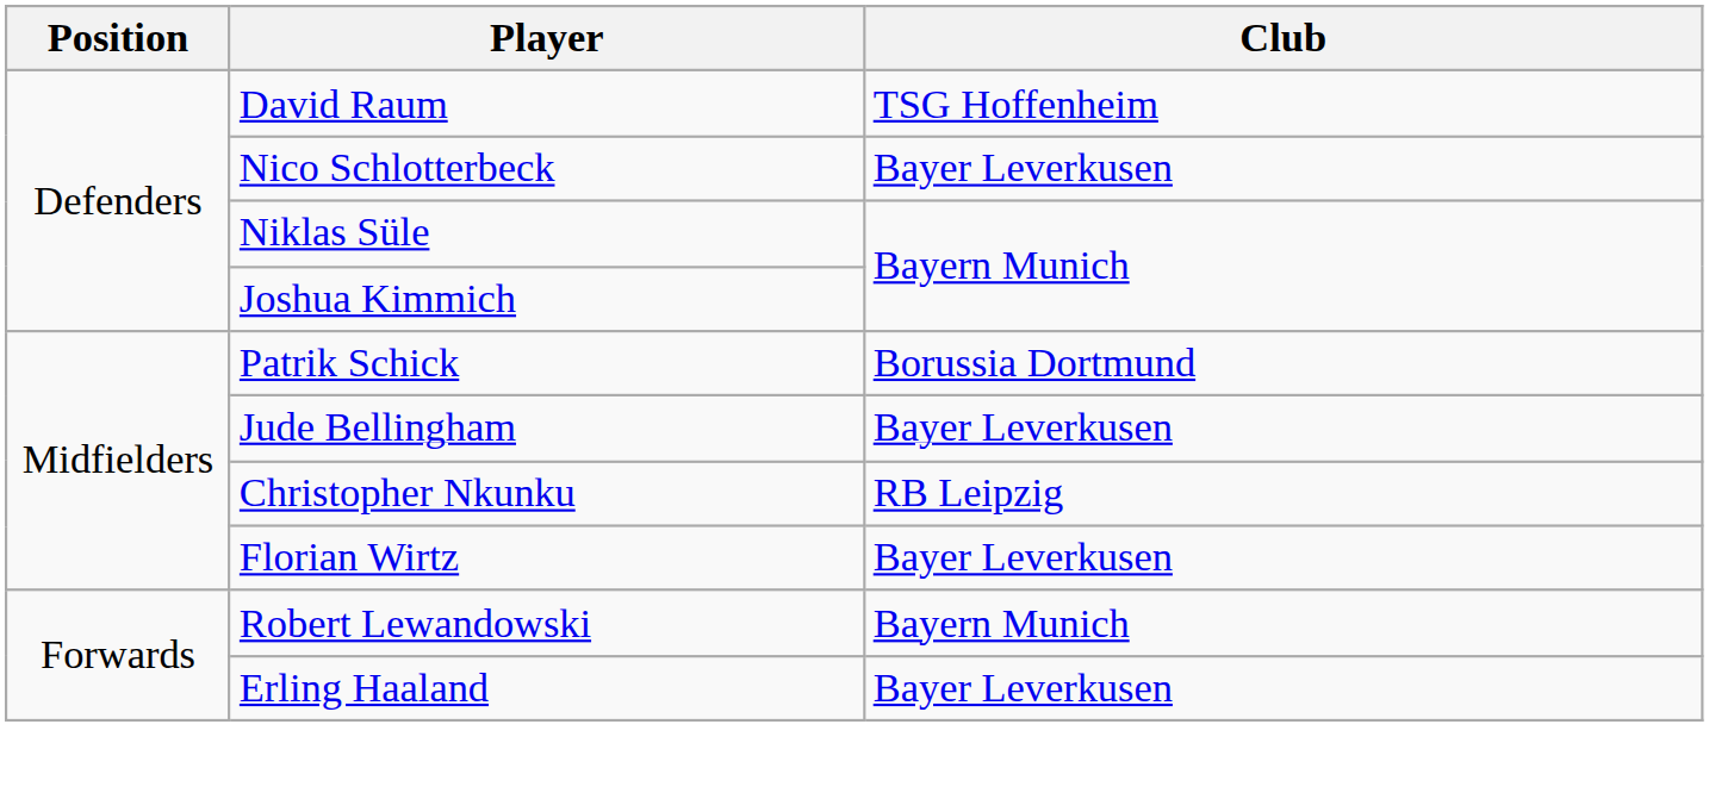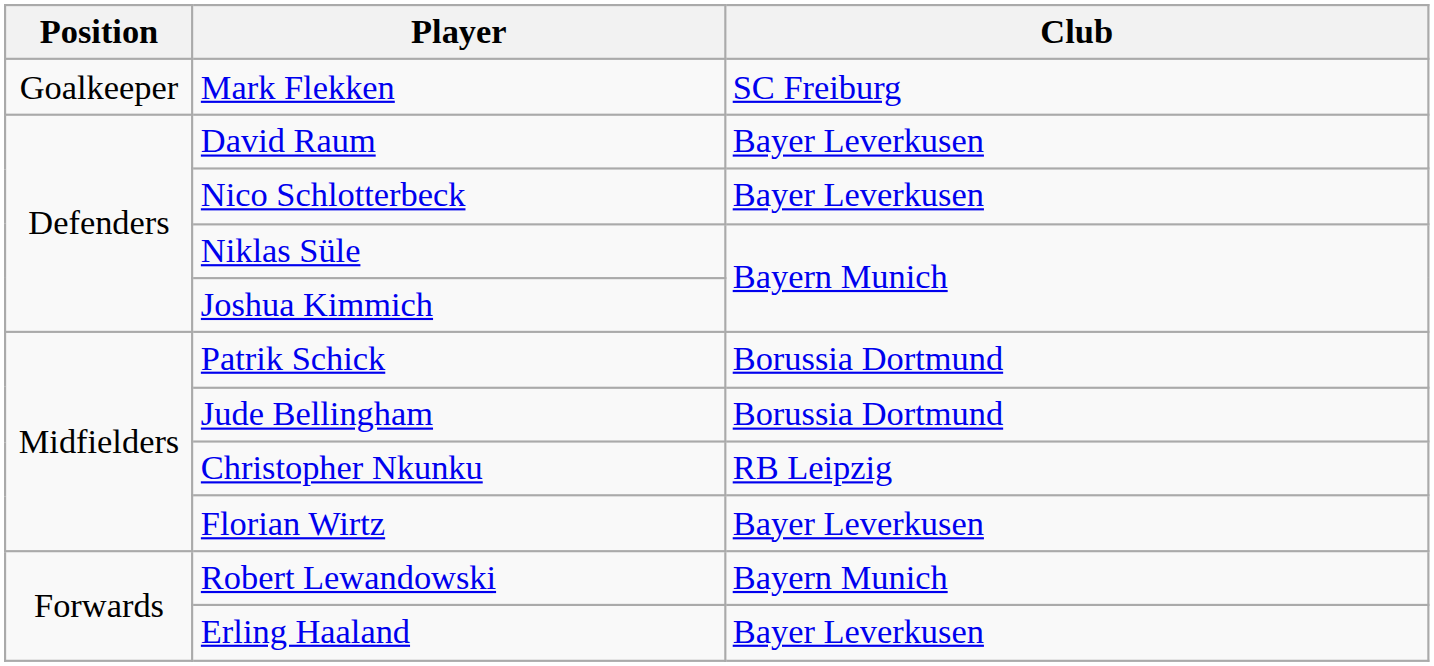 <table class="wikitable">
 <tr>
 <th style="width:5em">Position</th>
 <th style="width:15em">Player</th>
 <th style="width:20em">Club</th>
 </tr>
 <tr>
+<td style="text-align:center">Goalkeeper</td>
+<td> <a href='#'>Mark Flekken</a></td>
+<td><a href='#'>SC Freiburg</a></td>
+</tr>
+<tr>
 <td style="text-align:center" rowspan="4">Defenders</td>
 <td> <a href='#'>David Raum</a></td>
-<td><a href='#'>TSG Hoffenheim</a></td>
+<td><a href='#'>Bayer Leverkusen</a></td>
 </tr>
 <tr>
 <td> <a href='#'>Nico Schlotterbeck</a></td>
 <td><a href='#'>Bayer Leverkusen</a></td>
 </tr>
 <tr>
 <td> <a href='#'>Niklas Süle</a></td>
 <td rowspan=2><a href='#'>Bayern Munich</a></td>
 </tr>
 <tr>
 <td> <a href='#'>Joshua Kimmich</a></td>
 </tr>
 <tr>
 <td style="text-align:center" rowspan="4">Midfielders</td>
 <td> <a href='#'>Patrik Schick</a></td>
 <td><a href='#'>Borussia Dortmund</a></td>
 </tr>
 <tr>
 <td> <a href='#'>Jude Bellingham</a></td>
-<td><a href='#'>Bayer Leverkusen</a></td>
+<td><a href='#'>Borussia Dortmund</a></td>
 </tr>
 <tr>
 <td> <a href='#'>Christopher Nkunku</a></td>
 <td><a href='#'>RB Leipzig</a></td>
 </tr>
 <tr>
 <td> <a href='#'>Florian Wirtz</a></td>
 <td><a href='#'>Bayer Leverkusen</a></td>
 </tr>
 <tr>
 <td style="text-align:center" rowspan="2">Forwards</td>
 <td> <a href='#'>Robert Lewandowski</a></td>
 <td><a href='#'>Bayern Munich</a></td>
 </tr>
 <tr>
 <td> <a href='#'>Erling Haaland</a></td>
 <td><a href='#'>Bayer Leverkusen</a></td>
 </tr>
 </table>
